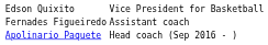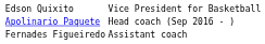 <table border="0">
 <tr>
 <td> Edson Quixito</td>
 <td>Vice President for Basketball</td>
 </tr>
 <tr>
+<td> <a href='#'>Apolinario Paquete</a></td>
+<td>Head coach (Sep 2016 - )</td>
+</tr>
+<tr>
 <td> Fernades Figueiredo</td>
 <td>Assistant coach</td>
 </tr>
-<tr>
-<td> <a href='#'>Apolinario Paquete</a></td>
-<td>Head coach (Sep 2016 - )</td>
-</tr>
 </table>
